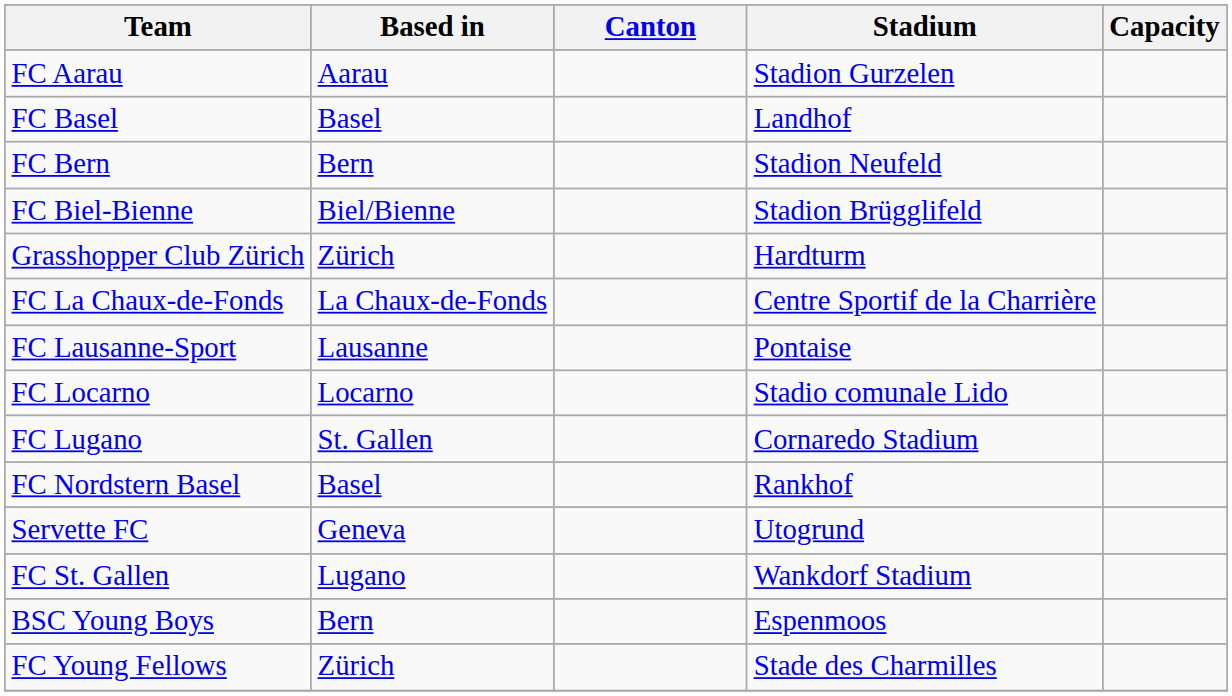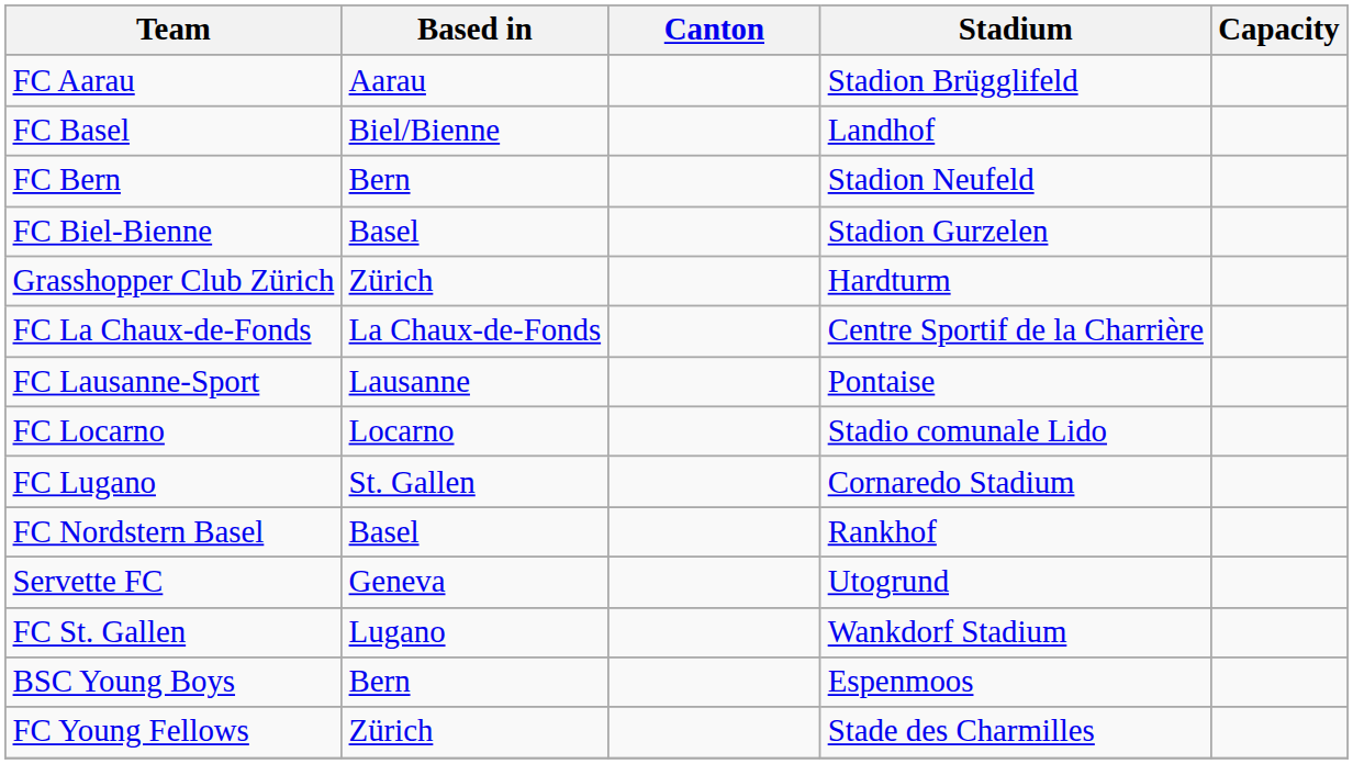 <table class="wikitable sortable" style="text-align: left;">
 <tr>
 <th>Team</th>
 <th>Based in</th>
 <th width="100"><a href='#'>Canton</a></th>
 <th>Stadium</th>
 <th>Capacity</th>
 </tr>
 <tr>
 <td><a href='#'>FC Aarau</a></td>
 <td><a href='#'>Aarau</a></td>
 <td></td>
-<td><a href='#'>Stadion Gurzelen</a></td>
+<td><a href='#'>Stadion Brügglifeld</a></td>
 <td></td>
 </tr>
 <tr>
 <td><a href='#'>FC Basel</a></td>
-<td><a href='#'>Basel</a></td>
+<td><a href='#'>Biel/Bienne</a></td>
 <td></td>
 <td><a href='#'>Landhof</a></td>
 <td></td>
 </tr>
 <tr>
 <td><a href='#'>FC Bern</a></td>
 <td><a href='#'>Bern</a></td>
 <td></td>
 <td><a href='#'>Stadion Neufeld</a></td>
 <td></td>
 </tr>
 <tr>
 <td><a href='#'>FC Biel-Bienne</a></td>
-<td><a href='#'>Biel/Bienne</a></td>
+<td><a href='#'>Basel</a></td>
 <td></td>
-<td><a href='#'>Stadion Brügglifeld</a></td>
+<td><a href='#'>Stadion Gurzelen</a></td>
 <td></td>
 </tr>
 <tr>
 <td><a href='#'>Grasshopper Club Zürich</a></td>
 <td><a href='#'>Zürich</a></td>
 <td></td>
 <td><a href='#'>Hardturm</a></td>
 <td></td>
 </tr>
 <tr>
 <td><a href='#'>FC La Chaux-de-Fonds</a></td>
 <td><a href='#'>La Chaux-de-Fonds</a></td>
 <td></td>
 <td><a href='#'>Centre Sportif de la Charrière</a></td>
 <td></td>
 </tr>
 <tr>
 <td><a href='#'>FC Lausanne-Sport</a></td>
 <td><a href='#'>Lausanne</a></td>
 <td></td>
 <td><a href='#'>Pontaise</a></td>
 <td></td>
 </tr>
 <tr>
 <td><a href='#'>FC Locarno</a></td>
 <td><a href='#'>Locarno</a></td>
 <td></td>
 <td><a href='#'>Stadio comunale Lido</a></td>
 <td></td>
 </tr>
 <tr>
 <td><a href='#'>FC Lugano</a></td>
 <td><a href='#'>St. Gallen</a></td>
 <td></td>
 <td><a href='#'>Cornaredo Stadium</a></td>
 <td></td>
 </tr>
 <tr>
 <td><a href='#'>FC Nordstern Basel</a></td>
 <td><a href='#'>Basel</a></td>
 <td></td>
 <td><a href='#'>Rankhof</a></td>
 <td></td>
 </tr>
 <tr>
 <td><a href='#'>Servette FC</a></td>
 <td><a href='#'>Geneva</a></td>
 <td></td>
 <td><a href='#'>Utogrund</a></td>
 <td></td>
 </tr>
 <tr>
 <td><a href='#'>FC St. Gallen</a></td>
 <td><a href='#'>Lugano</a></td>
 <td></td>
 <td><a href='#'>Wankdorf Stadium</a></td>
 <td></td>
 </tr>
 <tr>
 <td><a href='#'>BSC Young Boys</a></td>
 <td><a href='#'>Bern</a></td>
 <td></td>
 <td><a href='#'>Espenmoos</a></td>
 <td></td>
 </tr>
 <tr>
 <td><a href='#'>FC Young Fellows</a></td>
 <td><a href='#'>Zürich</a></td>
 <td></td>
 <td><a href='#'>Stade des Charmilles</a></td>
 <td></td>
 </tr>
 <tr>
 </tr>
 </table>
